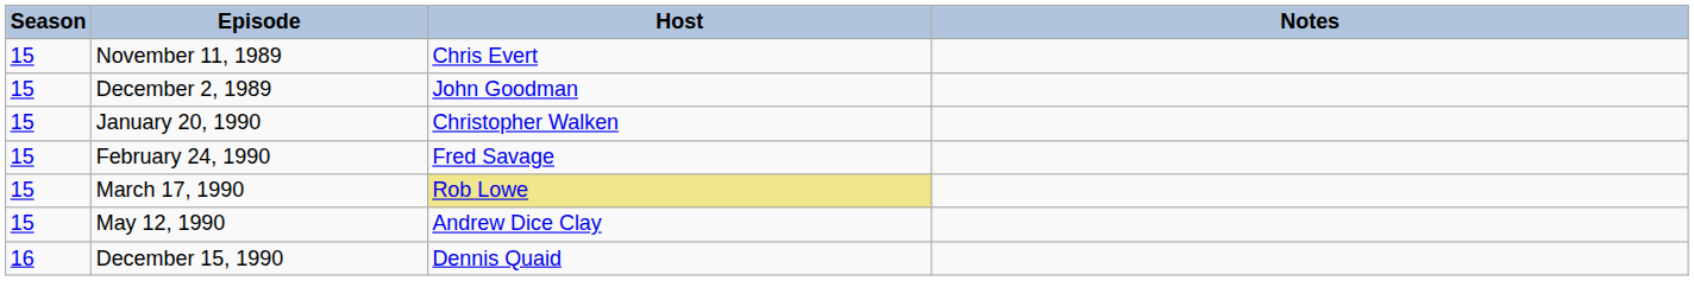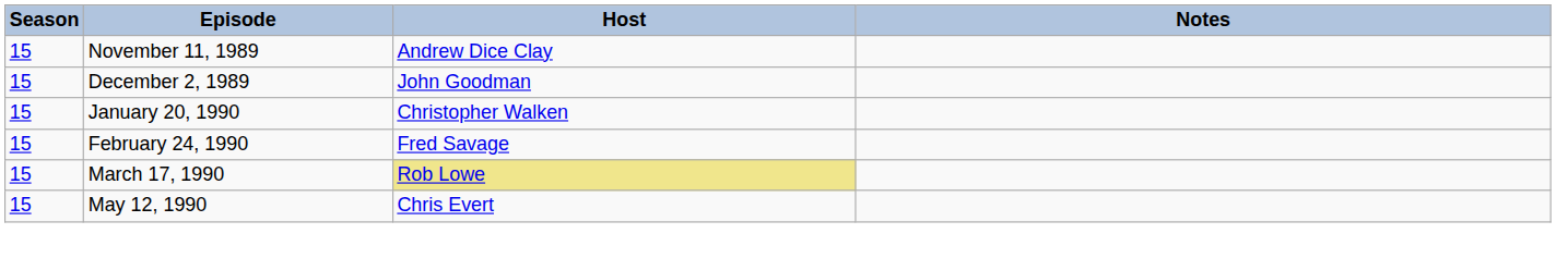 <table class="wikitable" style="width:100%;">
 <tr>
 <th style="background:#B0C4DE;" width="5%">Season</th>
 <th style="background:#B0C4DE;" width="20%">Episode</th>
 <th style="background:#B0C4DE;" width="30%">Host</th>
 <th style="background:#B0C4DE;" width="45%">Notes</th>
 </tr>
 <tr>
 <td><a href='#'>15</a></td>
 <td>November 11, 1989</td>
-<td><a href='#'>Chris Evert</a></td>
+<td><a href='#'>Andrew Dice Clay</a></td>
 <td></td>
 </tr>
 <tr>
 <td><a href='#'>15</a></td>
 <td>December 2, 1989</td>
 <td><a href='#'>John Goodman</a></td>
 <td></td>
 </tr>
 <tr>
 <td><a href='#'>15</a></td>
 <td>January 20, 1990</td>
 <td><a href='#'>Christopher Walken</a></td>
 <td></td>
 </tr>
 <tr>
 <td><a href='#'>15</a></td>
 <td>February 24, 1990</td>
 <td><a href='#'>Fred Savage</a></td>
 <td></td>
 </tr>
 <tr>
 <td><a href='#'>15</a></td>
 <td>March 17, 1990</td>
 <td style="background: khaki;"><a href='#'>Rob Lowe</a></td>
 <td></td>
 </tr>
 <tr>
 <td><a href='#'>15</a></td>
 <td>May 12, 1990</td>
-<td><a href='#'>Andrew Dice Clay</a></td>
-<td></td>
-</tr>
-<tr>
-<td><a href='#'>16</a></td>
-<td>December 15, 1990</td>
-<td><a href='#'>Dennis Quaid</a></td>
+<td><a href='#'>Chris Evert</a></td>
 <td></td>
 </tr>
 </table>
